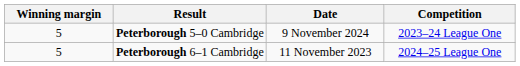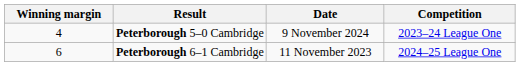 <table class="wikitable sortable" style="text-align:center;">
 <tr>
 <th>Winning margin</th>
 <th style="width:30%;">Result</th>
 <th>Date</th>
 <th>Competition</th>
 </tr>
 <tr>
-<td>5</td>
+<td>4</td>
 <td><strong>Peterborough</strong> 5–0 Cambridge</td>
 <td>9 November 2024</td>
 <td><a href='#'>2023–24 League One</a></td>
 </tr>
 <tr>
-<td>5</td>
+<td>6</td>
 <td><strong>Peterborough</strong> 6–1 Cambridge</td>
 <td>11 November 2023</td>
 <td><a href='#'>2024–25 League One</a></td>
 </tr>
 </table>
